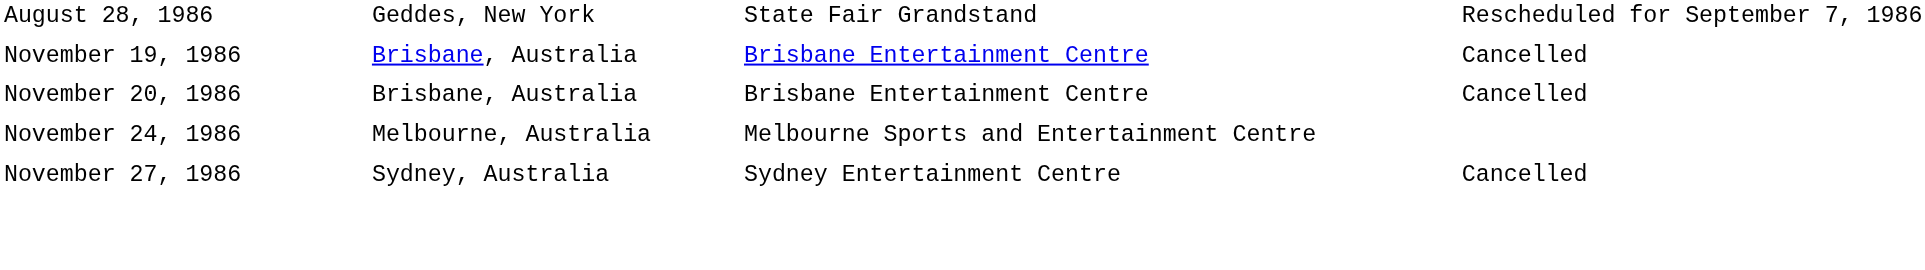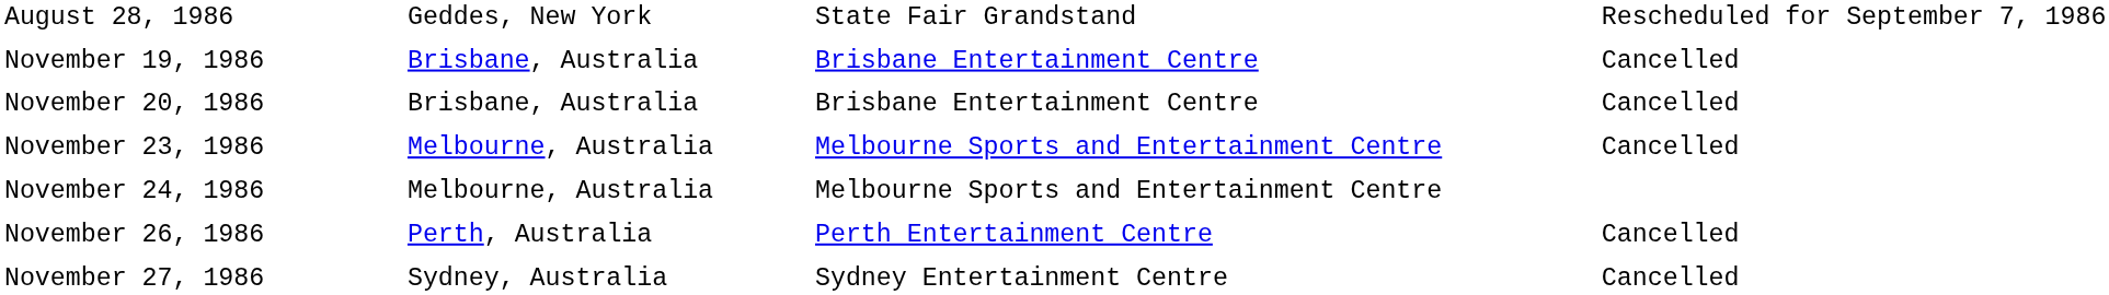 <table cellpadding="2" style="border:0 solid darkgrey; font-size:90%">
 <tr>
 <th style="width:200px;"></th>
 <th style="width:200px;"></th>
 <th style="width:400px;"></th>
 <th style="width:600px;"></th>
 </tr>
 <tr>
 </tr>
 <tr>
 <td>August 28, 1986</td>
 <td>Geddes, New York</td>
 <td>State Fair Grandstand</td>
 <td>Rescheduled for September 7, 1986</td>
 </tr>
 <tr>
 <td>November 19, 1986</td>
 <td><a href='#'>Brisbane</a>, Australia</td>
 <td><a href='#'>Brisbane Entertainment Centre</a></td>
 <td>Cancelled</td>
 </tr>
 <tr>
 <td>November 20, 1986</td>
 <td>Brisbane, Australia</td>
 <td>Brisbane Entertainment Centre</td>
 <td>Cancelled</td>
 </tr>
 <tr>
+<td>November 23, 1986</td>
+<td><a href='#'>Melbourne</a>, Australia</td>
+<td><a href='#'>Melbourne Sports and Entertainment Centre</a></td>
+<td>Cancelled</td>
+</tr>
+<tr>
 <td>November 24, 1986</td>
 <td>Melbourne, Australia</td>
 <td>Melbourne Sports and Entertainment Centre</td>
+</tr>
+<tr>
+<td>November 26, 1986</td>
+<td><a href='#'>Perth</a>, Australia</td>
+<td><a href='#'>Perth Entertainment Centre</a></td>
+<td>Cancelled</td>
 </tr>
 <tr>
 <td>November 27, 1986</td>
 <td>Sydney, Australia</td>
 <td>Sydney Entertainment Centre</td>
 <td>Cancelled</td>
 </tr>
 </table>
